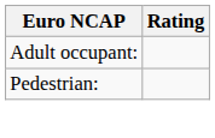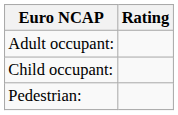 <table class="wikitable sortable">
 <tr>
 <th>Euro NCAP</th>
 <th>Rating</th>
 </tr>
 <tr>
 <td>Adult occupant:</td>
 <td></td>
 </tr>
 <tr>
+<td>Child occupant:</td>
+<td></td>
+</tr>
+<tr>
 <td>Pedestrian:</td>
 <td></td>
 </tr>
 </table>
